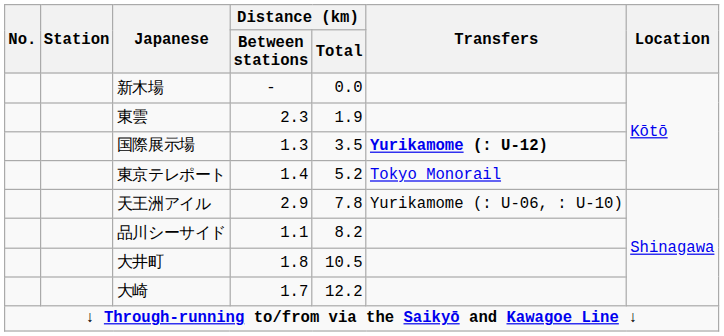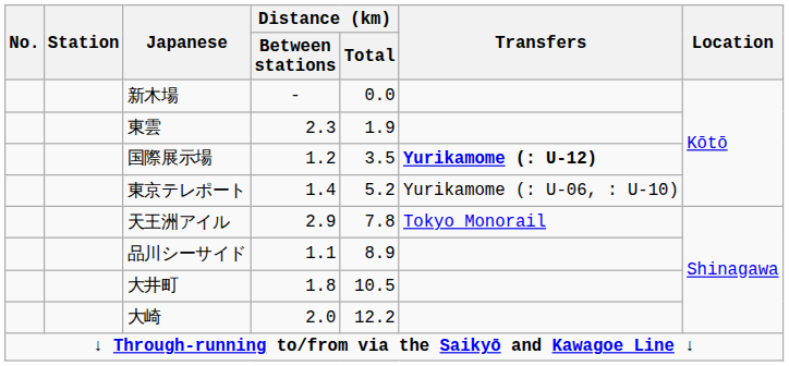 <table class="wikitable">
 <tr>
 <th rowspan="2">No.</th>
 <th rowspan="2">Station</th>
 <th rowspan="2">Japanese</th>
 <th colspan="2">Distance (km)</th>
 <th rowspan="2">Transfers</th>
 <th rowspan="2">Location</th>
 </tr>
 <tr>
 <th>Between<br>stations</th>
 <th>Total</th>
 </tr>
 <tr>
 <td></td>
 <td></td>
 <td>新木場</td>
 <td style="text-align:center;">-</td>
 <td style="text-align:right;">0.0</td>
 <td></td>
 <td rowspan="4"><a href='#'>Kōtō</a></td>
 </tr>
 <tr>
 <td></td>
 <td></td>
 <td>東雲</td>
 <td style="text-align:right;">2.3</td>
 <td style="text-align:right;">1.9</td>
 <td> </td>
 </tr>
 <tr>
 <td></td>
 <td></td>
 <td>国際展示場</td>
-<td style="text-align:right;">1.3</td>
+<td style="text-align:right;">1.2</td>
 <td style="text-align:right;">3.5</td>
 <td><strong> <a href='#'>Yurikamome</a> (: U-12)</strong></td>
 </tr>
 <tr>
 <td></td>
 <td></td>
 <td>東京テレポート</td>
 <td style="text-align:right;">1.4</td>
 <td style="text-align:right;">5.2</td>
-<td> <a href='#'>Tokyo Monorail</a></td>
+<td> Yurikamome (: U-06, : U-10)</td>
 </tr>
 <tr>
 <td></td>
 <td></td>
 <td>天王洲アイル</td>
 <td style="text-align:right;">2.9</td>
 <td style="text-align:right;">7.8</td>
-<td> Yurikamome (: U-06, : U-10)</td>
+<td> <a href='#'>Tokyo Monorail</a></td>
 <td rowspan="4"><a href='#'>Shinagawa</a></td>
 </tr>
 <tr>
 <td></td>
 <td></td>
 <td>品川シーサイド</td>
 <td style="text-align:right;">1.1</td>
-<td style="text-align:right;">8.2</td>
+<td style="text-align:right;">8.9</td>
 <td> </td>
 </tr>
 <tr>
 <td></td>
 <td></td>
 <td>大井町</td>
 <td style="text-align:right;">1.8</td>
 <td style="text-align:right;">10.5</td>
 <td></td>
 </tr>
 <tr>
 <td></td>
 <td></td>
 <td>大崎</td>
-<td style="text-align:right;">1.7</td>
+<td style="text-align:right;">2.0</td>
 <td style="text-align:right;">12.2</td>
 <td></td>
 </tr>
 <tr>
 <td colspan="7" style="text-align:center;">↓ <a href='#'><strong>Through-running</strong></a> <strong>to/from  via the <a href='#'>Saikyō</a> and <a href='#'>Kawagoe Line</a> ↓</strong></td>
 </tr>
 </table>
